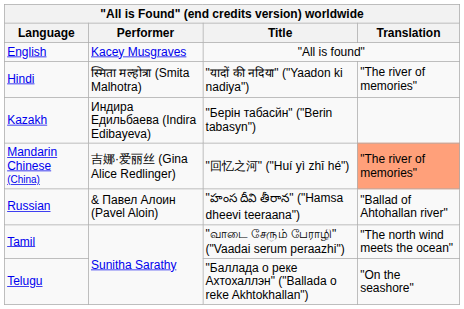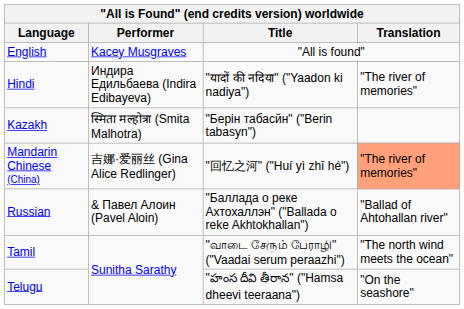 <table class="wikitable collapsible collapsed">
 <tr>
 <th colspan="4">"All is Found" (end credits version) worldwide</th>
 </tr>
 <tr>
 <th>Language</th>
 <th>Performer</th>
 <th>Title</th>
 <th>Translation</th>
 </tr>
 <tr>
 <td><a href='#'>English</a></td>
 <td><a href='#'>Kacey Musgraves</a></td>
 <td colspan="2" align="center">"All is found"</td>
 </tr>
 <tr>
 <td><a href='#'>Hindi</a></td>
-<td>स्मिता मल्होत्रा (Smita Malhotra)</td>
+<td>Индира Едильбаева (Indira Edibayeva)</td>
 <td>"यादों की नदिया" ("Yaadon ki nadiya")</td>
 <td>"The river of memories"</td>
 </tr>
 <tr>
 <td><a href='#'>Kazakh</a></td>
-<td>Индира Едильбаева (Indira Edibayeva)</td>
+<td>स्मिता मल्होत्रा (Smita Malhotra)</td>
 <td>"Берін табасйн" ("Berin tabasyn")</td>
 <td></td>
 </tr>
 <tr>
 <td><a href='#'>Mandarin Chinese <small>(China)</small></a></td>
 <td>吉娜·爱丽丝 (Gina Alice Redlinger)</td>
 <td>"回忆之河" ("Huí yì zhī hé")</td>
 <td style="background: lightsalmon;">"The river of memories"</td>
 </tr>
 <tr>
 <td><a href='#'>Russian</a></td>
 <td> & Павел Алоин (Pavel Aloin)</td>
-<td>"హంస దీవి తీరాన" ("Hamsa dheevi teeraana")</td>
+<td>"Баллада о реке Ахтохаллэн" ("Ballada o reke Akhtokhallan")</td>
 <td>"Ballad of Ahtohallan river"</td>
 </tr>
 <tr>
 <td><a href='#'>Tamil</a></td>
 <td rowspan="2"><a href='#'>Sunitha Sarathy</a></td>
 <td>"வாடை சேரும் பேராழி" ("Vaadai serum peraazhi")</td>
 <td>"The north wind meets the ocean"</td>
 </tr>
 <tr>
 <td><a href='#'>Telugu</a></td>
-<td>"Баллада о реке Ахтохаллэн" ("Ballada o reke Akhtokhallan")</td>
+<td>"హంస దీవి తీరాన" ("Hamsa dheevi teeraana")</td>
 <td>"On the seashore"</td>
 </tr>
 </table>
